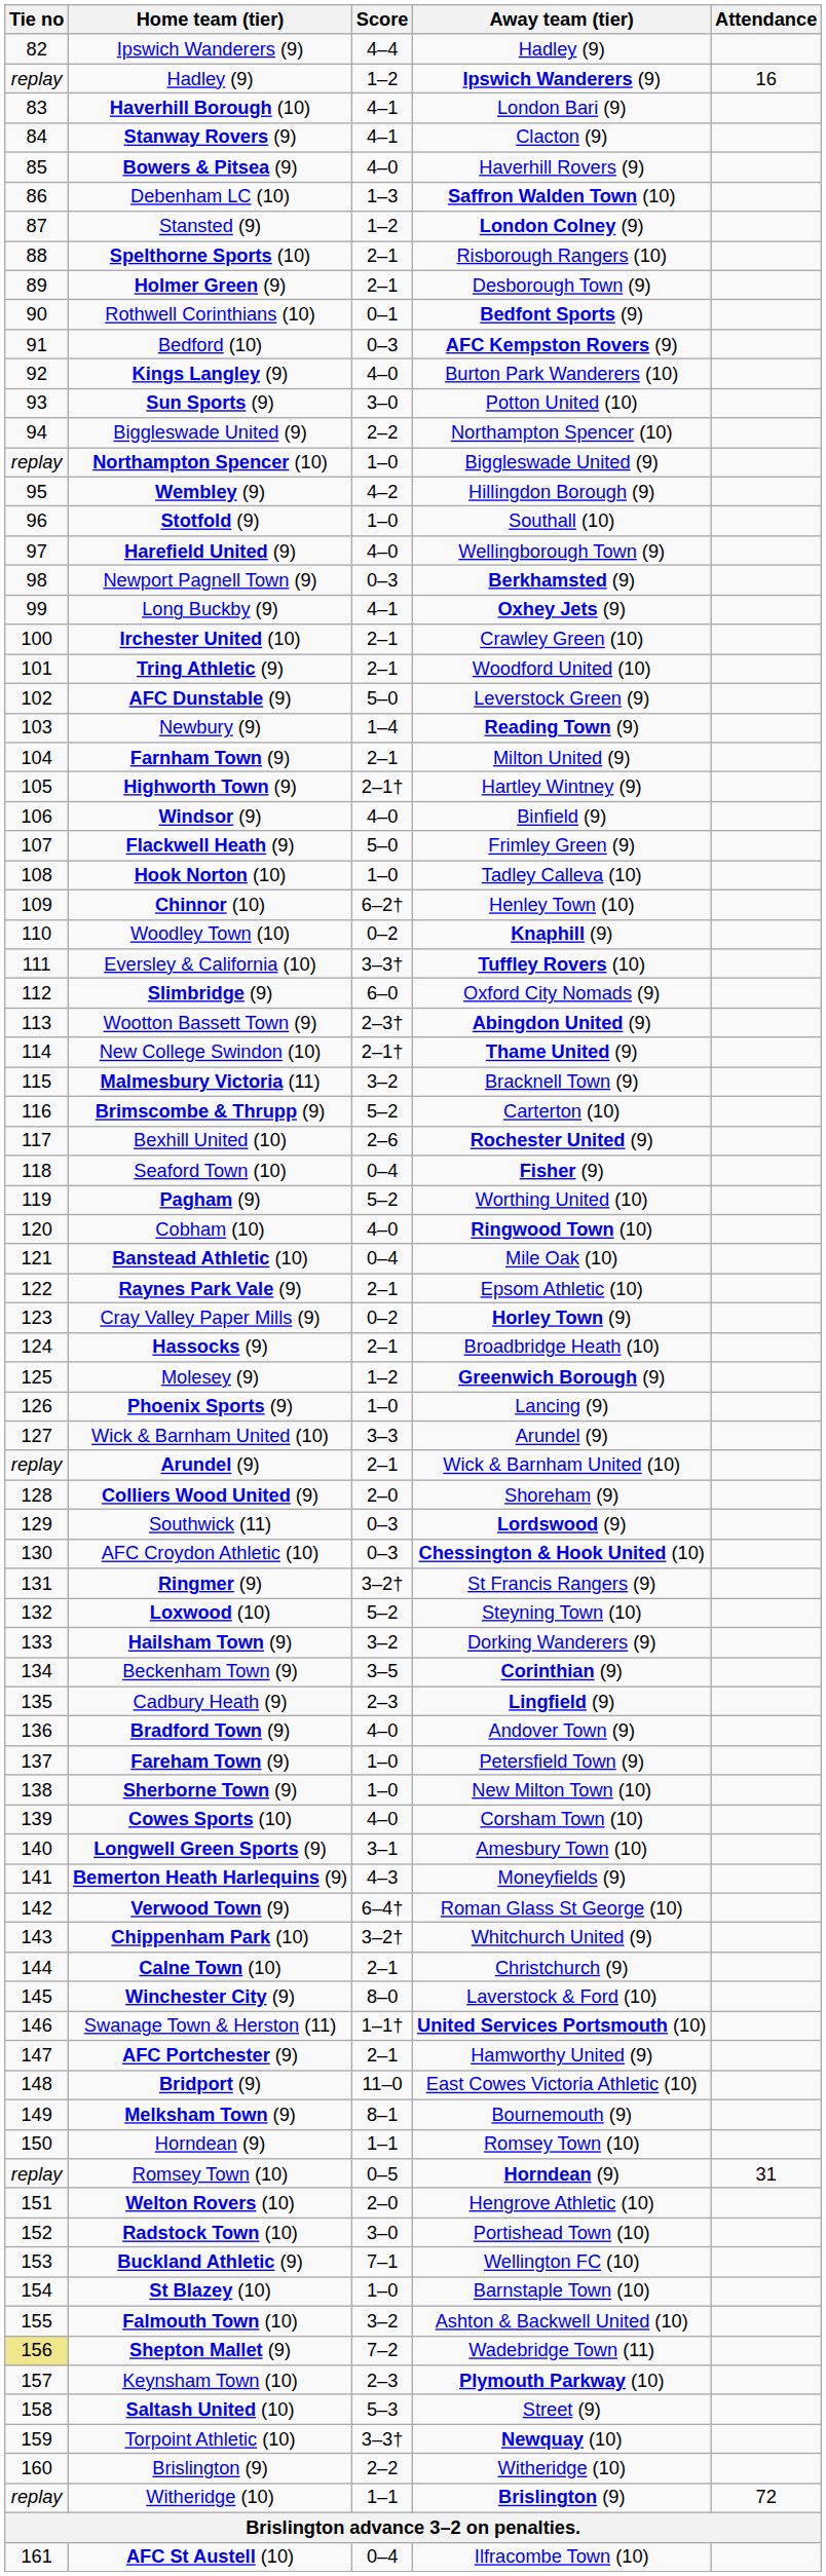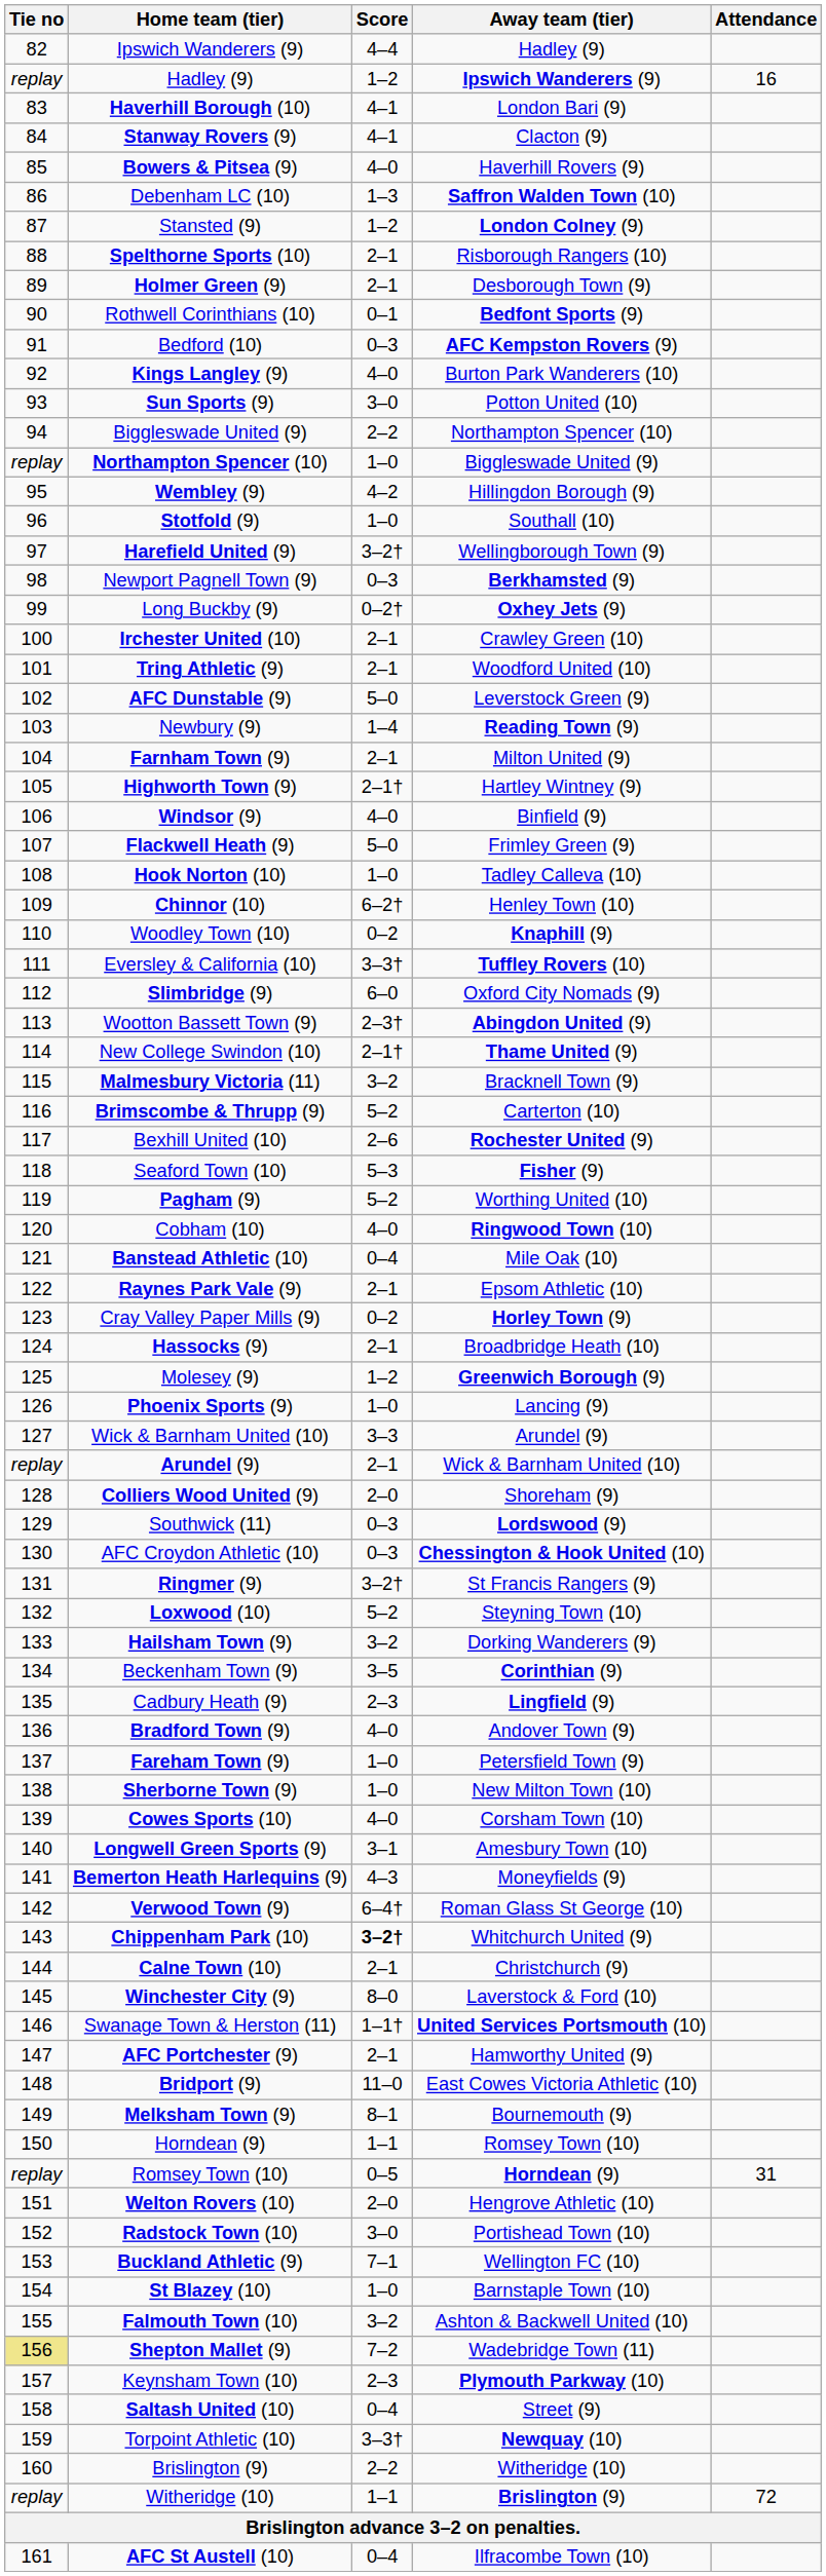 <table class="wikitable" style="text-align: center; font-size:85%">
 <tr>
 <th>Tie no</th>
 <th>Home team (tier)</th>
 <th>Score</th>
 <th>Away team (tier)</th>
 <th>Attendance</th>
 </tr>
 <tr>
 <td>82</td>
 <td><a href='#'>Ipswich Wanderers</a> (9)</td>
 <td>4–4</td>
 <td><a href='#'>Hadley</a> (9)</td>
 <td></td>
 </tr>
 <tr>
 <td><em>replay</em></td>
 <td><a href='#'>Hadley</a> (9)</td>
 <td>1–2</td>
 <td><strong><a href='#'>Ipswich Wanderers</a></strong> (9)</td>
 <td>16</td>
 </tr>
 <tr>
 <td>83</td>
 <td><strong><a href='#'>Haverhill Borough</a></strong> (10)</td>
 <td>4–1</td>
 <td><a href='#'>London Bari</a> (9)</td>
 <td></td>
 </tr>
 <tr>
 <td>84</td>
 <td><strong><a href='#'>Stanway Rovers</a></strong> (9)</td>
 <td>4–1</td>
 <td><a href='#'>Clacton</a> (9)</td>
 <td></td>
 </tr>
 <tr>
 <td>85</td>
 <td><strong><a href='#'>Bowers & Pitsea</a></strong> (9)</td>
 <td>4–0</td>
 <td><a href='#'>Haverhill Rovers</a> (9)</td>
 <td></td>
 </tr>
 <tr>
 <td>86</td>
 <td><a href='#'>Debenham LC</a> (10)</td>
 <td>1–3</td>
 <td><strong><a href='#'>Saffron Walden Town</a></strong> (10)</td>
 <td></td>
 </tr>
 <tr>
 <td>87</td>
 <td><a href='#'>Stansted</a> (9)</td>
 <td>1–2</td>
 <td><strong><a href='#'>London Colney</a></strong> (9)</td>
 <td></td>
 </tr>
 <tr>
 <td>88</td>
 <td><strong><a href='#'>Spelthorne Sports</a></strong> (10)</td>
 <td>2–1</td>
 <td><a href='#'>Risborough Rangers</a> (10)</td>
 <td></td>
 </tr>
 <tr>
 <td>89</td>
 <td><strong><a href='#'>Holmer Green</a></strong> (9)</td>
 <td>2–1</td>
 <td><a href='#'>Desborough Town</a> (9)</td>
 <td></td>
 </tr>
 <tr>
 <td>90</td>
 <td><a href='#'>Rothwell Corinthians</a> (10)</td>
 <td>0–1</td>
 <td><strong><a href='#'>Bedfont Sports</a></strong> (9)</td>
 <td></td>
 </tr>
 <tr>
 <td>91</td>
 <td><a href='#'>Bedford</a> (10)</td>
 <td>0–3</td>
 <td><strong><a href='#'>AFC Kempston Rovers</a></strong> (9)</td>
 <td></td>
 </tr>
 <tr>
 <td>92</td>
 <td><strong><a href='#'>Kings Langley</a></strong> (9)</td>
 <td>4–0</td>
 <td><a href='#'>Burton Park Wanderers</a> (10)</td>
 <td></td>
 </tr>
 <tr>
 <td>93</td>
 <td><strong><a href='#'>Sun Sports</a></strong> (9)</td>
 <td>3–0</td>
 <td><a href='#'>Potton United</a> (10)</td>
 <td></td>
 </tr>
 <tr>
 <td>94</td>
 <td><a href='#'>Biggleswade United</a> (9)</td>
 <td>2–2</td>
 <td><a href='#'>Northampton Spencer</a> (10)</td>
 <td></td>
 </tr>
 <tr>
 <td><em>replay</em></td>
 <td><strong><a href='#'>Northampton Spencer</a></strong> (10)</td>
 <td>1–0</td>
 <td><a href='#'>Biggleswade United</a> (9)</td>
 <td></td>
 </tr>
 <tr>
 <td>95</td>
 <td><strong><a href='#'>Wembley</a></strong> (9)</td>
 <td>4–2</td>
 <td><a href='#'>Hillingdon Borough</a> (9)</td>
 <td></td>
 </tr>
 <tr>
 <td>96</td>
 <td><strong><a href='#'>Stotfold</a></strong> (9)</td>
 <td>1–0</td>
 <td><a href='#'>Southall</a> (10)</td>
 <td></td>
 </tr>
 <tr>
 <td>97</td>
 <td><strong><a href='#'>Harefield United</a></strong> (9)</td>
-<td>4–0</td>
+<td>3–2†</td>
 <td><a href='#'>Wellingborough Town</a> (9)</td>
 <td></td>
 </tr>
 <tr>
 <td>98</td>
 <td><a href='#'>Newport Pagnell Town</a> (9)</td>
 <td>0–3</td>
 <td><strong><a href='#'>Berkhamsted</a></strong> (9)</td>
 <td></td>
 </tr>
 <tr>
 <td>99</td>
 <td><a href='#'>Long Buckby</a> (9)</td>
-<td>4–1</td>
+<td>0–2†</td>
 <td><strong><a href='#'>Oxhey Jets</a></strong> (9)</td>
 <td></td>
 </tr>
 <tr>
 <td>100</td>
 <td><strong><a href='#'>Irchester United</a></strong> (10)</td>
 <td>2–1</td>
 <td><a href='#'>Crawley Green</a> (10)</td>
 <td></td>
 </tr>
 <tr>
 <td>101</td>
 <td><strong><a href='#'>Tring Athletic</a></strong> (9)</td>
 <td>2–1</td>
 <td><a href='#'>Woodford United</a> (10)</td>
 <td></td>
 </tr>
 <tr>
 <td>102</td>
 <td><strong><a href='#'>AFC Dunstable</a></strong> (9)</td>
 <td>5–0</td>
 <td><a href='#'>Leverstock Green</a> (9)</td>
 <td></td>
 </tr>
 <tr>
 <td>103</td>
 <td><a href='#'>Newbury</a> (9)</td>
 <td>1–4</td>
 <td><strong><a href='#'>Reading Town</a></strong> (9)</td>
 <td></td>
 </tr>
 <tr>
 <td>104</td>
 <td><strong><a href='#'>Farnham Town</a></strong> (9)</td>
 <td>2–1</td>
 <td><a href='#'>Milton United</a> (9)</td>
 <td></td>
 </tr>
 <tr>
 <td>105</td>
 <td><strong><a href='#'>Highworth Town</a></strong> (9)</td>
 <td>2–1†</td>
 <td><a href='#'>Hartley Wintney</a> (9)</td>
 <td></td>
 </tr>
 <tr>
 <td>106</td>
 <td><strong><a href='#'>Windsor</a></strong> (9)</td>
 <td>4–0</td>
 <td><a href='#'>Binfield</a> (9)</td>
 <td></td>
 </tr>
 <tr>
 <td>107</td>
 <td><strong><a href='#'>Flackwell Heath</a></strong> (9)</td>
 <td>5–0</td>
 <td><a href='#'>Frimley Green</a> (9)</td>
 <td></td>
 </tr>
 <tr>
 <td>108</td>
 <td><strong><a href='#'>Hook Norton</a></strong> (10)</td>
 <td>1–0</td>
 <td><a href='#'>Tadley Calleva</a> (10)</td>
 <td></td>
 </tr>
 <tr>
 <td>109</td>
 <td><strong><a href='#'>Chinnor</a></strong> (10)</td>
 <td>6–2†</td>
 <td><a href='#'>Henley Town</a> (10)</td>
 <td></td>
 </tr>
 <tr>
 <td>110</td>
 <td><a href='#'>Woodley Town</a> (10)</td>
 <td>0–2</td>
 <td><strong><a href='#'>Knaphill</a></strong> (9)</td>
 <td></td>
 </tr>
 <tr>
 <td>111</td>
 <td><a href='#'>Eversley & California</a> (10)</td>
 <td>3–3†</td>
 <td><strong><a href='#'>Tuffley Rovers</a></strong> (10)</td>
 <td></td>
 </tr>
 <tr>
 <td>112</td>
 <td><strong><a href='#'>Slimbridge</a></strong> (9)</td>
 <td>6–0</td>
 <td><a href='#'>Oxford City Nomads</a> (9)</td>
 <td></td>
 </tr>
 <tr>
 <td>113</td>
 <td><a href='#'>Wootton Bassett Town</a> (9)</td>
 <td>2–3†</td>
 <td><strong><a href='#'>Abingdon United</a></strong> (9)</td>
 <td></td>
 </tr>
 <tr>
 <td>114</td>
 <td><a href='#'>New College Swindon</a> (10)</td>
 <td>2–1†</td>
 <td><strong><a href='#'>Thame United</a></strong> (9)</td>
 <td></td>
 </tr>
 <tr>
 <td>115</td>
 <td><strong><a href='#'>Malmesbury Victoria</a></strong> (11)</td>
 <td>3–2</td>
 <td><a href='#'>Bracknell Town</a> (9)</td>
 <td></td>
 </tr>
 <tr>
 <td>116</td>
 <td><strong><a href='#'>Brimscombe & Thrupp</a></strong> (9)</td>
 <td>5–2</td>
 <td><a href='#'>Carterton</a> (10)</td>
 <td></td>
 </tr>
 <tr>
 <td>117</td>
 <td><a href='#'>Bexhill United</a> (10)</td>
 <td>2–6</td>
 <td><strong><a href='#'>Rochester United</a></strong> (9)</td>
 <td></td>
 </tr>
 <tr>
 <td>118</td>
 <td><a href='#'>Seaford Town</a> (10)</td>
-<td>0–4</td>
+<td>5–3</td>
 <td><strong><a href='#'>Fisher</a></strong> (9)</td>
 <td></td>
 </tr>
 <tr>
 <td>119</td>
 <td><strong><a href='#'>Pagham</a></strong> (9)</td>
 <td>5–2</td>
 <td><a href='#'>Worthing United</a> (10)</td>
 <td></td>
 </tr>
 <tr>
 <td>120</td>
 <td><a href='#'>Cobham</a> (10)</td>
 <td>4–0</td>
 <td><strong><a href='#'>Ringwood Town</a></strong> (10)</td>
 <td></td>
 </tr>
 <tr>
 <td>121</td>
 <td><strong><a href='#'>Banstead Athletic</a></strong> (10)</td>
 <td>0–4</td>
 <td><a href='#'>Mile Oak</a> (10)</td>
 <td></td>
 </tr>
 <tr>
 <td>122</td>
 <td><strong><a href='#'>Raynes Park Vale</a></strong> (9)</td>
 <td>2–1</td>
 <td><a href='#'>Epsom Athletic</a> (10)</td>
 <td></td>
 </tr>
 <tr>
 <td>123</td>
 <td><a href='#'>Cray Valley Paper Mills</a> (9)</td>
 <td>0–2</td>
 <td><strong><a href='#'>Horley Town</a></strong> (9)</td>
 <td></td>
 </tr>
 <tr>
 <td>124</td>
 <td><strong><a href='#'>Hassocks</a></strong> (9)</td>
 <td>2–1</td>
 <td><a href='#'>Broadbridge Heath</a> (10)</td>
 <td></td>
 </tr>
 <tr>
 <td>125</td>
 <td><a href='#'>Molesey</a> (9)</td>
 <td>1–2</td>
 <td><strong><a href='#'>Greenwich Borough</a></strong> (9)</td>
 <td></td>
 </tr>
 <tr>
 <td>126</td>
 <td><strong><a href='#'>Phoenix Sports</a></strong> (9)</td>
 <td>1–0</td>
 <td><a href='#'>Lancing</a> (9)</td>
 <td></td>
 </tr>
 <tr>
 <td>127</td>
 <td><a href='#'>Wick & Barnham United</a> (10)</td>
 <td>3–3</td>
 <td><a href='#'>Arundel</a> (9)</td>
 <td></td>
 </tr>
 <tr>
 <td><em>replay</em></td>
 <td><strong><a href='#'>Arundel</a></strong> (9)</td>
 <td>2–1</td>
 <td><a href='#'>Wick & Barnham United</a> (10)</td>
 <td></td>
 </tr>
 <tr>
 <td>128</td>
 <td><strong><a href='#'>Colliers Wood United</a></strong> (9)</td>
 <td>2–0</td>
 <td><a href='#'>Shoreham</a> (9)</td>
 <td></td>
 </tr>
 <tr>
 <td>129</td>
 <td><a href='#'>Southwick</a> (11)</td>
 <td>0–3</td>
 <td><strong><a href='#'>Lordswood</a></strong> (9)</td>
 <td></td>
 </tr>
 <tr>
 <td>130</td>
 <td><a href='#'>AFC Croydon Athletic</a> (10)</td>
 <td>0–3</td>
 <td><strong><a href='#'>Chessington & Hook United</a></strong> (10)</td>
 <td></td>
 </tr>
 <tr>
 <td>131</td>
 <td><strong><a href='#'>Ringmer</a></strong> (9)</td>
 <td>3–2†</td>
 <td><a href='#'>St Francis Rangers</a> (9)</td>
 <td></td>
 </tr>
 <tr>
 <td>132</td>
 <td><strong><a href='#'>Loxwood</a></strong> (10)</td>
 <td>5–2</td>
 <td><a href='#'>Steyning Town</a> (10)</td>
 <td></td>
 </tr>
 <tr>
 <td>133</td>
 <td><strong><a href='#'>Hailsham Town</a></strong> (9)</td>
 <td>3–2</td>
 <td><a href='#'>Dorking Wanderers</a> (9)</td>
 <td></td>
 </tr>
 <tr>
 <td>134</td>
 <td><a href='#'>Beckenham Town</a> (9)</td>
 <td>3–5</td>
 <td><strong><a href='#'>Corinthian</a></strong> (9)</td>
 <td></td>
 </tr>
 <tr>
 <td>135</td>
 <td><a href='#'>Cadbury Heath</a> (9)</td>
 <td>2–3</td>
 <td><strong><a href='#'>Lingfield</a></strong> (9)</td>
 <td></td>
 </tr>
 <tr>
 <td>136</td>
 <td><strong><a href='#'>Bradford Town</a></strong> (9)</td>
 <td>4–0</td>
 <td><a href='#'>Andover Town</a> (9)</td>
 <td></td>
 </tr>
 <tr>
 <td>137</td>
 <td><strong><a href='#'>Fareham Town</a></strong> (9)</td>
 <td>1–0</td>
 <td><a href='#'>Petersfield Town</a> (9)</td>
 <td></td>
 </tr>
 <tr>
 <td>138</td>
 <td><strong><a href='#'>Sherborne Town</a></strong> (9)</td>
 <td>1–0</td>
 <td><a href='#'>New Milton Town</a> (10)</td>
 <td></td>
 </tr>
 <tr>
 <td>139</td>
 <td><strong><a href='#'>Cowes Sports</a></strong> (10)</td>
 <td>4–0</td>
 <td><a href='#'>Corsham Town</a> (10)</td>
 <td></td>
 </tr>
 <tr>
 <td>140</td>
 <td><strong><a href='#'>Longwell Green Sports</a></strong> (9)</td>
 <td>3–1</td>
 <td><a href='#'>Amesbury Town</a> (10)</td>
 <td></td>
 </tr>
 <tr>
 <td>141</td>
 <td><strong><a href='#'>Bemerton Heath Harlequins</a></strong> (9)</td>
 <td>4–3</td>
 <td><a href='#'>Moneyfields</a> (9)</td>
 <td></td>
 </tr>
 <tr>
 <td>142</td>
 <td><strong><a href='#'>Verwood Town</a></strong> (9)</td>
 <td>6–4†</td>
 <td><a href='#'>Roman Glass St George</a> (10)</td>
 <td></td>
 </tr>
 <tr>
 <td>143</td>
 <td><strong><a href='#'>Chippenham Park</a></strong> (10)</td>
-<td>3–2†</td>
+<td><strong>3–2†</strong></td>
 <td><a href='#'>Whitchurch United</a> (9)</td>
 <td></td>
 </tr>
 <tr>
 <td>144</td>
 <td><strong><a href='#'>Calne Town</a></strong> (10)</td>
 <td>2–1</td>
 <td><a href='#'>Christchurch</a> (9)</td>
 <td></td>
 </tr>
 <tr>
 <td>145</td>
 <td><strong><a href='#'>Winchester City</a></strong> (9)</td>
 <td>8–0</td>
 <td><a href='#'>Laverstock & Ford</a> (10)</td>
 <td></td>
 </tr>
 <tr>
 <td>146</td>
 <td><a href='#'>Swanage Town & Herston</a> (11)</td>
 <td>1–1†</td>
 <td><strong><a href='#'>United Services Portsmouth</a></strong> (10)</td>
 <td></td>
 </tr>
 <tr>
 <td>147</td>
 <td><strong><a href='#'>AFC Portchester</a></strong> (9)</td>
 <td>2–1</td>
 <td><a href='#'>Hamworthy United</a> (9)</td>
 <td></td>
 </tr>
 <tr>
 <td>148</td>
 <td><strong><a href='#'>Bridport</a></strong> (9)</td>
 <td>11–0</td>
 <td><a href='#'>East Cowes Victoria Athletic</a> (10)</td>
 <td></td>
 </tr>
 <tr>
 <td>149</td>
 <td><strong><a href='#'>Melksham Town</a></strong> (9)</td>
 <td>8–1</td>
 <td><a href='#'>Bournemouth</a> (9)</td>
 <td></td>
 </tr>
 <tr>
 <td>150</td>
 <td><a href='#'>Horndean</a> (9)</td>
 <td>1–1</td>
 <td><a href='#'>Romsey Town</a> (10)</td>
 <td></td>
 </tr>
 <tr>
 <td><em>replay</em></td>
 <td><a href='#'>Romsey Town</a> (10)</td>
 <td>0–5</td>
 <td><strong><a href='#'>Horndean</a></strong> (9)</td>
 <td>31</td>
 </tr>
 <tr>
 <td>151</td>
 <td><strong><a href='#'>Welton Rovers</a></strong> (10)</td>
 <td>2–0</td>
 <td><a href='#'>Hengrove Athletic</a> (10)</td>
 <td></td>
 </tr>
 <tr>
 <td>152</td>
 <td><strong><a href='#'>Radstock Town</a></strong> (10)</td>
 <td>3–0</td>
 <td><a href='#'>Portishead Town</a> (10)</td>
 <td></td>
 </tr>
 <tr>
 <td>153</td>
 <td><strong><a href='#'>Buckland Athletic</a></strong> (9)</td>
 <td>7–1</td>
 <td><a href='#'>Wellington FC</a> (10)</td>
 <td></td>
 </tr>
 <tr>
 <td>154</td>
 <td><strong><a href='#'>St Blazey</a></strong> (10)</td>
 <td>1–0</td>
 <td><a href='#'>Barnstaple Town</a> (10)</td>
 <td></td>
 </tr>
 <tr>
 <td>155</td>
 <td><strong><a href='#'>Falmouth Town</a></strong> (10)</td>
 <td>3–2</td>
 <td><a href='#'>Ashton & Backwell United</a> (10)</td>
 <td></td>
 </tr>
 <tr>
 <td style="background: khaki;">156</td>
 <td><strong><a href='#'>Shepton Mallet</a></strong> (9)</td>
 <td>7–2</td>
 <td><a href='#'>Wadebridge Town</a> (11)</td>
 <td></td>
 </tr>
 <tr>
 <td>157</td>
 <td><a href='#'>Keynsham Town</a> (10)</td>
 <td>2–3</td>
 <td><strong><a href='#'>Plymouth Parkway</a></strong> (10)</td>
 <td></td>
 </tr>
 <tr>
 <td>158</td>
 <td><strong><a href='#'>Saltash United</a></strong> (10)</td>
-<td>5–3</td>
+<td>0–4</td>
 <td><a href='#'>Street</a> (9)</td>
 <td></td>
 </tr>
 <tr>
 <td>159</td>
 <td><a href='#'>Torpoint Athletic</a> (10)</td>
 <td>3–3†</td>
 <td><strong><a href='#'>Newquay</a></strong> (10)</td>
 <td></td>
 </tr>
 <tr>
 <td>160</td>
 <td><a href='#'>Brislington</a> (9)</td>
 <td>2–2</td>
 <td><a href='#'>Witheridge</a> (10)</td>
 <td></td>
 </tr>
 <tr>
 <td><em>replay</em></td>
 <td><a href='#'>Witheridge</a> (10)</td>
 <td>1–1</td>
 <td><strong><a href='#'>Brislington</a></strong> (9)</td>
 <td>72</td>
 </tr>
 <tr>
 <th colspan="5">Brislington advance 3–2 on penalties.</th>
 </tr>
 <tr>
 <td>161</td>
 <td><strong><a href='#'>AFC St Austell</a></strong> (10)</td>
 <td>0–4</td>
 <td><a href='#'>Ilfracombe Town</a> (10)</td>
 <td></td>
 </tr>
 <tr>
 </tr>
 </table>
